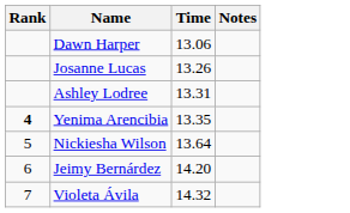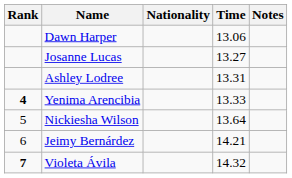 <table class="wikitable sortable" style="text-align:center">
 <tr>
 <th>Rank</th>
 <th>Name</th>
+<th>Nationality</th>
 <th>Time</th>
 <th>Notes</th>
 </tr>
 <tr>
 <td align=center></td>
 <td align=left><a href='#'>Dawn Harper</a></td>
+<td align=left></td>
 <td>13.06</td>
 <td></td>
 </tr>
 <tr>
 <td align=center></td>
 <td align=left><a href='#'>Josanne Lucas</a></td>
-<td>13.26</td>
+<td align=left></td>
+<td>13.27</td>
 <td></td>
 </tr>
 <tr>
 <td align=center></td>
 <td align=left><a href='#'>Ashley Lodree</a></td>
+<td align=left></td>
 <td>13.31</td>
 <td></td>
 </tr>
 <tr>
 <td align=center><strong>4</strong></td>
 <td align=left><a href='#'>Yenima Arencibia</a></td>
-<td>13.35</td>
+<td align=left></td>
+<td>13.33</td>
 <td></td>
 </tr>
 <tr>
 <td align=center>5</td>
 <td align=left><a href='#'>Nickiesha Wilson</a></td>
+<td align=left></td>
 <td>13.64</td>
 <td></td>
 </tr>
 <tr>
 <td align=center>6</td>
 <td align=left><a href='#'>Jeimy Bernárdez</a></td>
-<td>14.20</td>
+<td align=left></td>
+<td>14.21</td>
 <td></td>
 </tr>
 <tr>
-<td align=center>7</td>
+<td align=center><strong>7</strong></td>
 <td align=left><a href='#'>Violeta Ávila</a></td>
+<td align=left></td>
 <td>14.32</td>
 <td></td>
 </tr>
 </table>
